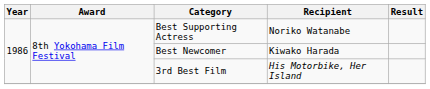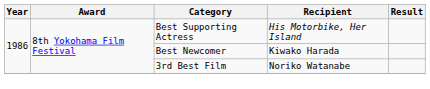 <table class="wikitable">
 <tr>
 <th>Year</th>
 <th>Award</th>
 <th>Category</th>
 <th>Recipient</th>
 <th>Result</th>
 </tr>
 <tr>
 <td rowspan=3>1986</td>
 <td rowspan=3>8th <a href='#'>Yokohama Film Festival</a></td>
 <td>Best Supporting Actress</td>
-<td>Noriko Watanabe</td>
+<td><em>His Motorbike, Her Island</em></td>
 <td></td>
 </tr>
 <tr>
 <td>Best Newcomer</td>
 <td>Kiwako Harada</td>
 <td></td>
 </tr>
 <tr>
 <td>3rd Best Film</td>
-<td><em>His Motorbike, Her Island</em></td>
+<td>Noriko Watanabe</td>
 <td></td>
 </tr>
 <tr>
 </tr>
 </table>
